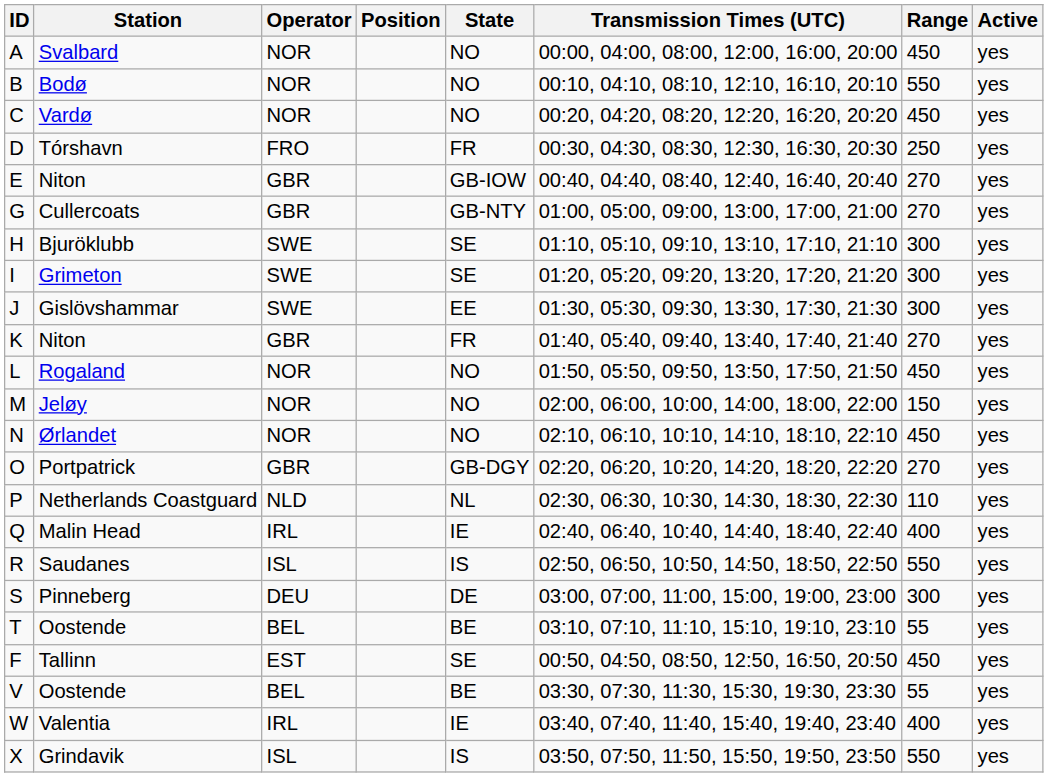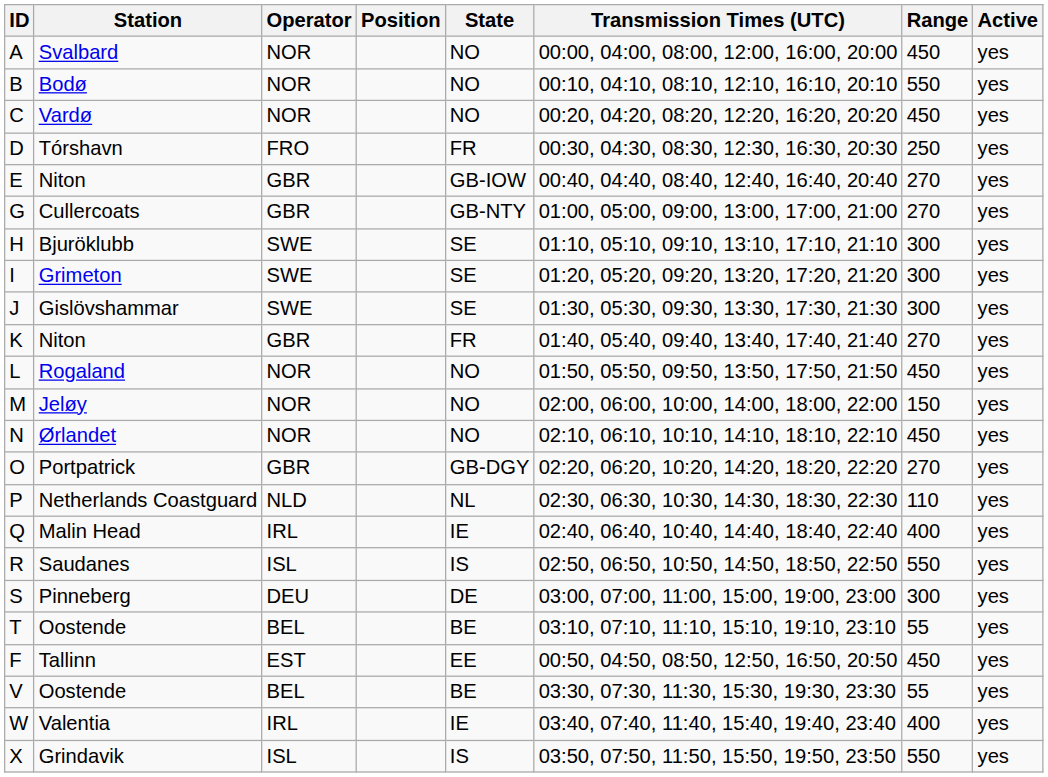 <table class="wikitable sortable">
 <tr class="hintergrundfarbe5">
 <th>ID</th>
 <th>Station</th>
 <th>Operator</th>
 <th>Position</th>
 <th class="unsortable">State</th>
 <th>Transmission Times (UTC)</th>
 <th>Range</th>
 <th>Active</th>
 </tr>
 <tr>
 <td>A</td>
 <td><a href='#'>Svalbard</a></td>
 <td>NOR</td>
 <td></td>
 <td>NO</td>
 <td>00:00, 04:00, 08:00, 12:00, 16:00, 20:00</td>
 <td>450</td>
 <td>yes</td>
 </tr>
 <tr>
 <td>B</td>
 <td><a href='#'>Bodø</a></td>
 <td>NOR</td>
 <td></td>
 <td>NO</td>
 <td>00:10, 04:10, 08:10, 12:10, 16:10, 20:10</td>
 <td>550</td>
 <td>yes</td>
 </tr>
 <tr>
 <td>C</td>
 <td><a href='#'>Vardø</a></td>
 <td>NOR</td>
 <td></td>
 <td>NO</td>
 <td>00:20, 04:20, 08:20, 12:20, 16:20, 20:20</td>
 <td>450</td>
 <td>yes</td>
 </tr>
 <tr>
 <td>D</td>
 <td>Tórshavn</td>
 <td>FRO</td>
 <td></td>
 <td>FR</td>
 <td>00:30, 04:30, 08:30, 12:30, 16:30, 20:30</td>
 <td>250</td>
 <td>yes</td>
 </tr>
 <tr>
 <td>E</td>
 <td>Niton</td>
 <td>GBR</td>
 <td></td>
 <td>GB-IOW</td>
 <td>00:40, 04:40, 08:40, 12:40, 16:40, 20:40</td>
 <td>270</td>
 <td>yes</td>
 </tr>
 <tr>
 <td>G</td>
 <td>Cullercoats</td>
 <td>GBR</td>
 <td></td>
 <td>GB-NTY</td>
 <td>01:00, 05:00, 09:00, 13:00, 17:00, 21:00</td>
 <td>270</td>
 <td>yes</td>
 </tr>
 <tr>
 <td>H</td>
 <td>Bjuröklubb</td>
 <td>SWE</td>
 <td></td>
 <td>SE</td>
 <td>01:10, 05:10, 09:10, 13:10, 17:10, 21:10</td>
 <td>300</td>
 <td>yes</td>
 </tr>
 <tr>
 <td>I</td>
 <td><a href='#'>Grimeton</a></td>
 <td>SWE</td>
 <td></td>
 <td>SE</td>
 <td>01:20, 05:20, 09:20, 13:20, 17:20, 21:20</td>
 <td>300</td>
 <td>yes</td>
 </tr>
 <tr>
 <td>J</td>
 <td>Gislövshammar</td>
 <td>SWE</td>
 <td></td>
-<td>EE</td>
+<td>SE</td>
 <td>01:30, 05:30, 09:30, 13:30, 17:30, 21:30</td>
 <td>300</td>
 <td>yes</td>
 </tr>
 <tr>
 <td>K</td>
 <td>Niton</td>
 <td>GBR</td>
 <td></td>
 <td>FR</td>
 <td>01:40, 05:40, 09:40, 13:40, 17:40, 21:40</td>
 <td>270</td>
 <td>yes</td>
 </tr>
 <tr>
 <td>L</td>
 <td><a href='#'>Rogaland</a></td>
 <td>NOR</td>
 <td></td>
 <td>NO</td>
 <td>01:50, 05:50, 09:50, 13:50, 17:50, 21:50</td>
 <td>450</td>
 <td>yes</td>
 </tr>
 <tr>
 <td>M</td>
 <td><a href='#'>Jeløy</a></td>
 <td>NOR</td>
 <td></td>
 <td>NO</td>
 <td>02:00, 06:00, 10:00, 14:00, 18:00, 22:00</td>
 <td>150</td>
 <td>yes</td>
 </tr>
 <tr>
 <td>N</td>
 <td><a href='#'>Ørlandet</a></td>
 <td>NOR</td>
 <td></td>
 <td>NO</td>
 <td>02:10, 06:10, 10:10, 14:10, 18:10, 22:10</td>
 <td>450</td>
 <td>yes</td>
 </tr>
 <tr>
 <td>O</td>
 <td>Portpatrick</td>
 <td>GBR</td>
 <td></td>
 <td>GB-DGY</td>
 <td>02:20, 06:20, 10:20, 14:20, 18:20, 22:20</td>
 <td>270</td>
 <td>yes</td>
 </tr>
 <tr>
 <td>P</td>
 <td>Netherlands Coastguard</td>
 <td>NLD</td>
 <td></td>
 <td>NL</td>
 <td>02:30, 06:30, 10:30, 14:30, 18:30, 22:30</td>
 <td>110</td>
 <td>yes</td>
 </tr>
 <tr>
 <td>Q</td>
 <td>Malin Head</td>
 <td>IRL</td>
 <td></td>
 <td>IE</td>
 <td>02:40, 06:40, 10:40, 14:40, 18:40, 22:40</td>
 <td>400</td>
 <td>yes</td>
 </tr>
 <tr>
 <td>R</td>
 <td>Saudanes</td>
 <td>ISL</td>
 <td></td>
 <td>IS</td>
 <td>02:50, 06:50, 10:50, 14:50, 18:50, 22:50</td>
 <td>550</td>
 <td>yes</td>
 </tr>
 <tr>
 <td>S</td>
 <td>Pinneberg</td>
 <td>DEU</td>
 <td></td>
 <td>DE</td>
 <td>03:00, 07:00, 11:00, 15:00, 19:00, 23:00</td>
 <td>300</td>
 <td>yes</td>
 </tr>
 <tr>
 <td>T</td>
 <td>Oostende</td>
 <td>BEL</td>
 <td></td>
 <td>BE</td>
 <td>03:10, 07:10, 11:10, 15:10, 19:10, 23:10</td>
 <td>55</td>
 <td>yes</td>
 </tr>
 <tr>
 <td>F</td>
 <td>Tallinn</td>
 <td>EST</td>
 <td></td>
-<td>SE</td>
+<td>EE</td>
 <td>00:50, 04:50, 08:50, 12:50, 16:50, 20:50</td>
 <td>450</td>
 <td>yes</td>
 </tr>
 <tr>
 <td>V</td>
 <td>Oostende</td>
 <td>BEL</td>
 <td></td>
 <td>BE</td>
 <td>03:30, 07:30, 11:30, 15:30, 19:30, 23:30</td>
 <td>55</td>
 <td>yes</td>
 </tr>
 <tr>
 <td>W</td>
 <td>Valentia</td>
 <td>IRL</td>
 <td></td>
 <td>IE</td>
 <td>03:40, 07:40, 11:40, 15:40, 19:40, 23:40</td>
 <td>400</td>
 <td>yes</td>
 </tr>
 <tr>
 <td>X</td>
 <td>Grindavik</td>
 <td>ISL</td>
 <td></td>
 <td>IS</td>
 <td>03:50, 07:50, 11:50, 15:50, 19:50, 23:50</td>
 <td>550</td>
 <td>yes</td>
 </tr>
 </table>
